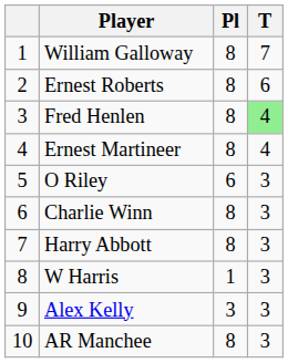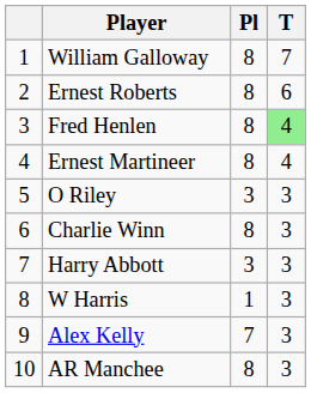 <table class="wikitable" style="text-align:center;">
 <tr>
 <th width="20" abbr="Position"></th>
 <th width="130">Player</th>
 <th width="20">Pl</th>
 <th width="20">T</th>
 </tr>
 <tr>
 <td>1</td>
 <td style="text-align:left;"> William Galloway</td>
 <td>8</td>
 <td>7</td>
 </tr>
 <tr>
 <td>2</td>
 <td style="text-align:left;"> Ernest Roberts</td>
 <td>8</td>
 <td>6</td>
 </tr>
 <tr>
 <td>3</td>
 <td style="text-align:left;"> Fred Henlen</td>
 <td>8</td>
 <td style="background: lightgreen;">4</td>
 </tr>
 <tr>
 <td>4</td>
 <td style="text-align:left;">Ernest Martineer</td>
 <td>8</td>
 <td>4</td>
 </tr>
 <tr>
 <td>5</td>
 <td style="text-align:left;"> O Riley</td>
-<td>6</td>
+<td>3</td>
 <td>3</td>
 </tr>
 <tr>
 <td>6</td>
 <td style="text-align:left;"> Charlie Winn</td>
 <td>8</td>
 <td>3</td>
 </tr>
 <tr>
 <td>7</td>
 <td style="text-align:left;"> Harry Abbott</td>
-<td>8</td>
+<td>3</td>
 <td>3</td>
 </tr>
 <tr>
 <td>8</td>
 <td style="text-align:left;"> W Harris</td>
 <td>1</td>
 <td>3</td>
 </tr>
 <tr>
 <td>9</td>
 <td style="text-align:left;"> <a href='#'>Alex Kelly</a></td>
-<td>3</td>
+<td>7</td>
 <td>3</td>
 </tr>
 <tr>
 <td>10</td>
 <td style="text-align:left;"> AR Manchee</td>
 <td>8</td>
 <td>3</td>
 </tr>
 </table>
